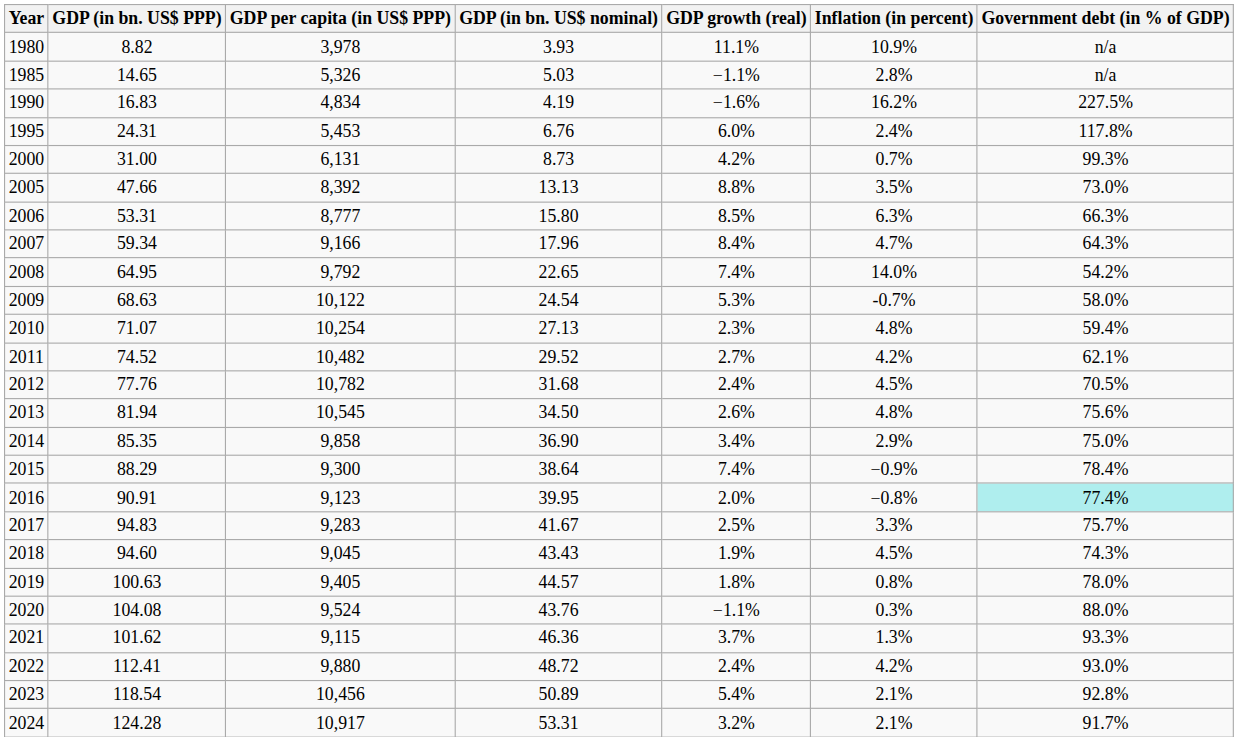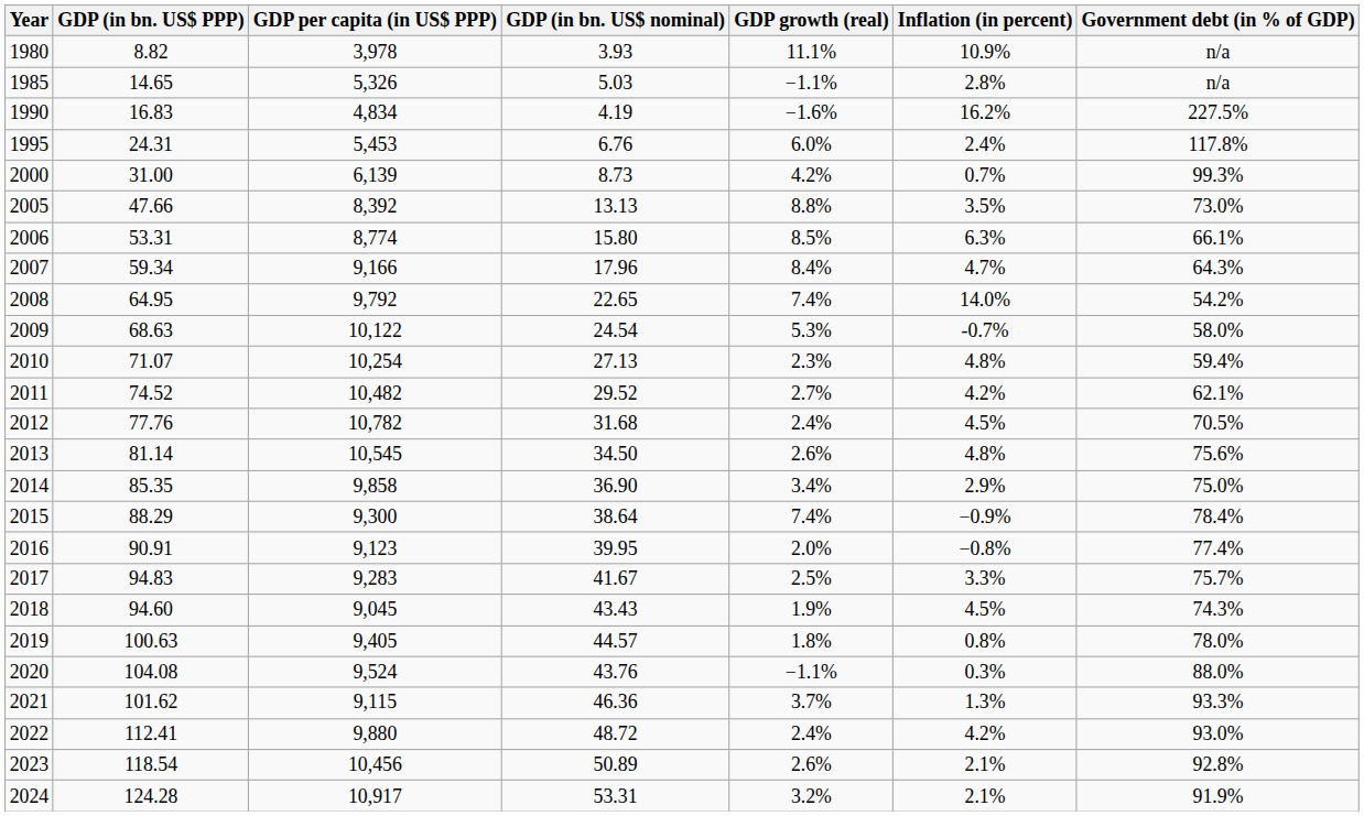 <table class="wikitable" style="text-align: center;">
 <tr>
 <th>Year</th>
 <th>GDP (in bn. US$ PPP)</th>
 <th>GDP per capita (in US$ PPP)</th>
 <th>GDP (in bn. US$ nominal)</th>
 <th>GDP growth (real)</th>
 <th>Inflation (in percent)</th>
 <th>Government debt (in % of GDP)</th>
 </tr>
 <tr>
 <td>1980</td>
 <td>8.82</td>
 <td>3,978</td>
 <td>3.93</td>
 <td>11.1%</td>
 <td>10.9%</td>
 <td>n/a</td>
 </tr>
 <tr>
 <td>1985</td>
 <td>14.65</td>
 <td>5,326</td>
 <td>5.03</td>
 <td>−1.1%</td>
 <td>2.8%</td>
 <td>n/a</td>
 </tr>
 <tr>
 <td>1990</td>
 <td>16.83</td>
 <td>4,834</td>
 <td>4.19</td>
 <td>−1.6%</td>
 <td>16.2%</td>
 <td>227.5%</td>
 </tr>
 <tr>
 <td>1995</td>
 <td>24.31</td>
 <td>5,453</td>
 <td>6.76</td>
 <td>6.0%</td>
 <td>2.4%</td>
 <td>117.8%</td>
 </tr>
 <tr>
 <td>2000</td>
 <td>31.00</td>
-<td>6,131</td>
+<td>6,139</td>
 <td>8.73</td>
 <td>4.2%</td>
 <td>0.7%</td>
 <td>99.3%</td>
 </tr>
 <tr>
 <td>2005</td>
 <td>47.66</td>
 <td>8,392</td>
 <td>13.13</td>
 <td>8.8%</td>
 <td>3.5%</td>
 <td>73.0%</td>
 </tr>
 <tr>
 <td>2006</td>
 <td>53.31</td>
-<td>8,777</td>
+<td>8,774</td>
 <td>15.80</td>
 <td>8.5%</td>
 <td>6.3%</td>
-<td>66.3%</td>
+<td>66.1%</td>
 </tr>
 <tr>
 <td>2007</td>
 <td>59.34</td>
 <td>9,166</td>
 <td>17.96</td>
 <td>8.4%</td>
 <td>4.7%</td>
 <td>64.3%</td>
 </tr>
 <tr>
 <td>2008</td>
 <td>64.95</td>
 <td>9,792</td>
 <td>22.65</td>
 <td>7.4%</td>
 <td>14.0%</td>
 <td>54.2%</td>
 </tr>
 <tr>
 <td>2009</td>
 <td>68.63</td>
 <td>10,122</td>
 <td>24.54</td>
 <td>5.3%</td>
 <td>-0.7%</td>
 <td>58.0%</td>
 </tr>
 <tr>
 <td>2010</td>
 <td>71.07</td>
 <td>10,254</td>
 <td>27.13</td>
 <td>2.3%</td>
 <td>4.8%</td>
 <td>59.4%</td>
 </tr>
 <tr>
 <td>2011</td>
 <td>74.52</td>
 <td>10,482</td>
 <td>29.52</td>
 <td>2.7%</td>
 <td>4.2%</td>
 <td>62.1%</td>
 </tr>
 <tr>
 <td>2012</td>
 <td>77.76</td>
 <td>10,782</td>
 <td>31.68</td>
 <td>2.4%</td>
 <td>4.5%</td>
 <td>70.5%</td>
 </tr>
 <tr>
 <td>2013</td>
-<td>81.94</td>
+<td>81.14</td>
 <td>10,545</td>
 <td>34.50</td>
 <td>2.6%</td>
 <td>4.8%</td>
 <td>75.6%</td>
 </tr>
 <tr>
 <td>2014</td>
 <td>85.35</td>
 <td>9,858</td>
 <td>36.90</td>
 <td>3.4%</td>
 <td>2.9%</td>
 <td>75.0%</td>
 </tr>
 <tr>
 <td>2015</td>
 <td>88.29</td>
 <td>9,300</td>
 <td>38.64</td>
 <td>7.4%</td>
 <td>−0.9%</td>
 <td>78.4%</td>
 </tr>
 <tr>
 <td>2016</td>
 <td>90.91</td>
 <td>9,123</td>
 <td>39.95</td>
 <td>2.0%</td>
 <td>−0.8%</td>
-<td style="background: paleturquoise;">77.4%</td>
+<td>77.4%</td>
 </tr>
 <tr>
 <td>2017</td>
 <td>94.83</td>
 <td>9,283</td>
 <td>41.67</td>
 <td>2.5%</td>
 <td>3.3%</td>
 <td>75.7%</td>
 </tr>
 <tr>
 <td>2018</td>
 <td>94.60</td>
 <td>9,045</td>
 <td>43.43</td>
 <td>1.9%</td>
 <td>4.5%</td>
 <td>74.3%</td>
 </tr>
 <tr>
 <td>2019</td>
 <td>100.63</td>
 <td>9,405</td>
 <td>44.57</td>
 <td>1.8%</td>
 <td>0.8%</td>
 <td>78.0%</td>
 </tr>
 <tr>
 <td>2020</td>
 <td>104.08</td>
 <td>9,524</td>
 <td>43.76</td>
 <td>−1.1%</td>
 <td>0.3%</td>
 <td>88.0%</td>
 </tr>
 <tr>
 <td>2021</td>
 <td>101.62</td>
 <td>9,115</td>
 <td>46.36</td>
 <td>3.7%</td>
 <td>1.3%</td>
 <td>93.3%</td>
 </tr>
 <tr>
 <td>2022</td>
 <td>112.41</td>
 <td>9,880</td>
 <td>48.72</td>
 <td>2.4%</td>
 <td>4.2%</td>
 <td>93.0%</td>
 </tr>
 <tr>
 <td>2023</td>
 <td>118.54</td>
 <td>10,456</td>
 <td>50.89</td>
-<td>5.4%</td>
+<td>2.6%</td>
 <td>2.1%</td>
 <td>92.8%</td>
 </tr>
 <tr>
 <td>2024</td>
 <td>124.28</td>
 <td>10,917</td>
 <td>53.31</td>
 <td>3.2%</td>
 <td>2.1%</td>
-<td>91.7%</td>
+<td>91.9%</td>
 </tr>
 </table>
